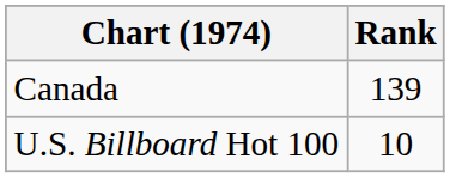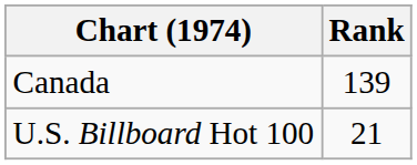 <table class="wikitable">
 <tr>
 <th align="left">Chart (1974)</th>
 <th style="text-align:center;">Rank</th>
 </tr>
 <tr>
 <td>Canada</td>
 <td style="text-align:center;">139</td>
 </tr>
 <tr>
 <td>U.S. <em>Billboard</em> Hot 100</td>
-<td style="text-align:center;">10</td>
+<td style="text-align:center;">21</td>
 </tr>
 </table>
